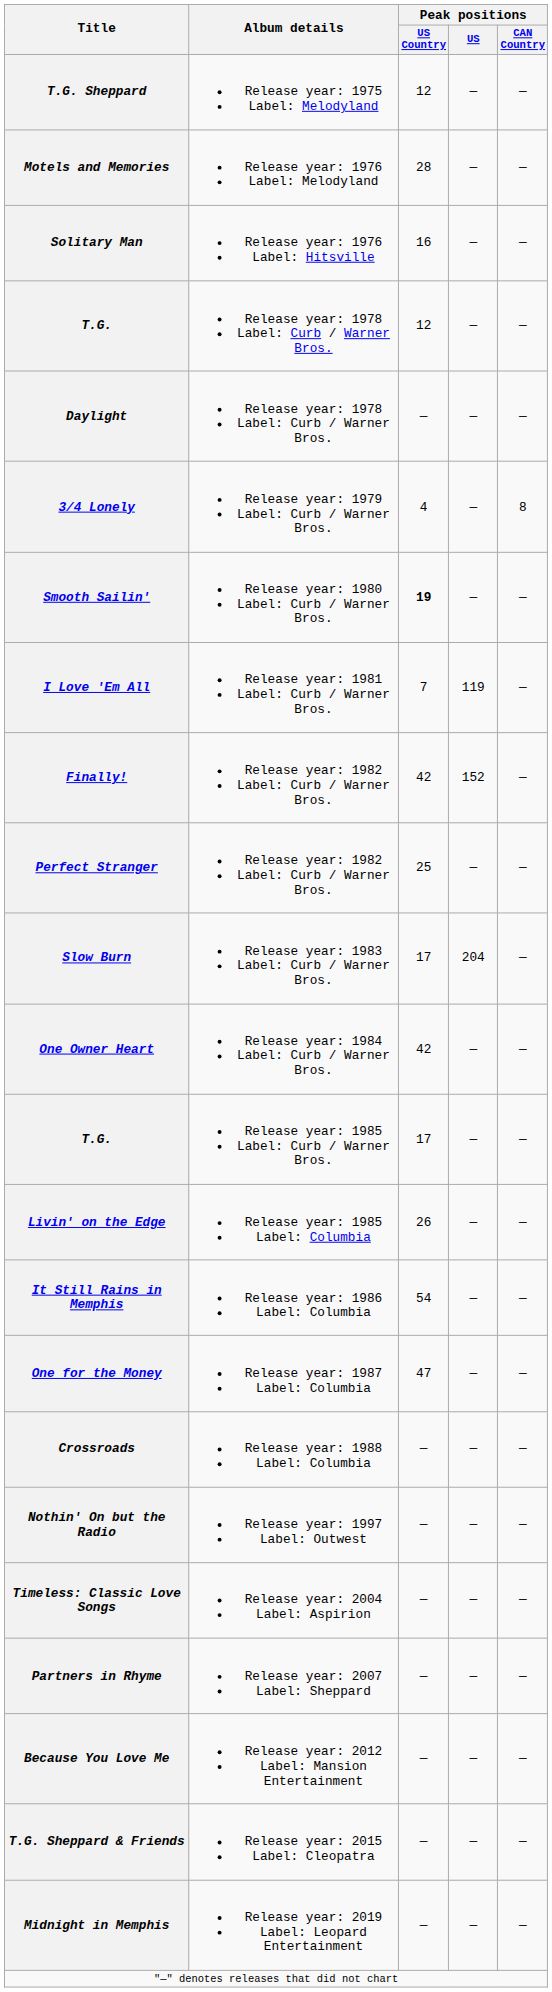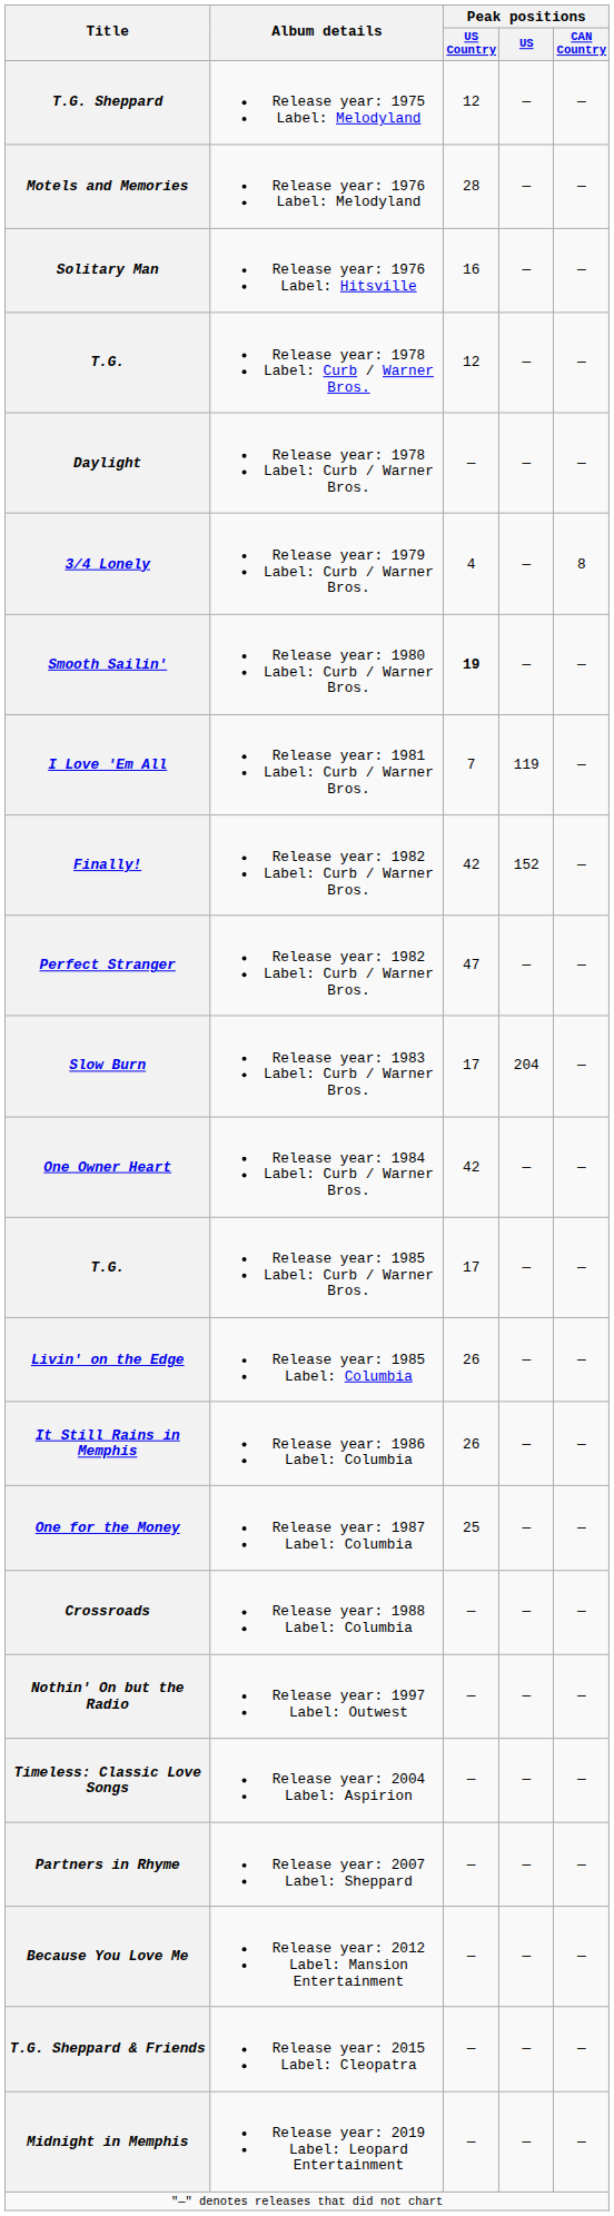 <table class="wikitable plainrowheaders" style="text-align:center;">
 <tr>
 <th rowspan="2" style="width:14em;">Title</th>
 <th rowspan="2" style="width:16em;">Album details</th>
 <th colspan="3">Peak positions</th>
 </tr>
 <tr style="font-size:smaller;">
 <th width="45"><a href='#'>US Country</a><br></th>
 <th width="45"><a href='#'>US</a><br></th>
 <th width="45"><a href='#'>CAN Country</a><br></th>
 </tr>
 <tr>
 <th scope="row"><em>T.G. Sheppard</em></th>
 <td><br><ul><li>Release year: 1975</li><li>Label: <a href='#'>Melodyland</a></li></ul></td>
 <td>12</td>
 <td>—</td>
 <td>—</td>
 </tr>
 <tr>
 <th scope="row"><em>Motels and Memories</em></th>
 <td><br><ul><li>Release year: 1976</li><li>Label: Melodyland</li></ul></td>
 <td>28</td>
 <td>—</td>
 <td>—</td>
 </tr>
 <tr>
 <th scope="row"><em>Solitary Man</em></th>
 <td><br><ul><li>Release year: 1976</li><li>Label: <a href='#'>Hitsville</a></li></ul></td>
 <td>16</td>
 <td>—</td>
 <td>—</td>
 </tr>
 <tr>
 <th scope="row"><em>T.G.</em></th>
 <td><br><ul><li>Release year: 1978</li><li>Label: <a href='#'>Curb</a> / <a href='#'>Warner Bros.</a></li></ul></td>
 <td>12</td>
 <td>—</td>
 <td>—</td>
 </tr>
 <tr>
 <th scope="row"><em>Daylight</em></th>
 <td><br><ul><li>Release year: 1978</li><li>Label: Curb / Warner Bros.</li></ul></td>
 <td>—</td>
 <td>—</td>
 <td>—</td>
 </tr>
 <tr>
 <th scope="row"><em><a href='#'>3/4 Lonely</a></em></th>
 <td><br><ul><li>Release year: 1979</li><li>Label: Curb / Warner Bros.</li></ul></td>
 <td>4</td>
 <td>—</td>
 <td>8</td>
 </tr>
 <tr>
 <th scope="row"><em><a href='#'>Smooth Sailin'</a></em></th>
 <td><br><ul><li>Release year: 1980</li><li>Label: Curb / Warner Bros.</li></ul></td>
 <td><strong>19</strong></td>
 <td>—</td>
 <td>—</td>
 </tr>
 <tr>
 <th scope="row"><em><a href='#'>I Love 'Em All</a></em></th>
 <td><br><ul><li>Release year: 1981</li><li>Label: Curb / Warner Bros.</li></ul></td>
 <td>7</td>
 <td>119</td>
 <td>—</td>
 </tr>
 <tr>
 <th scope="row"><em><a href='#'>Finally!</a></em></th>
 <td><br><ul><li>Release year: 1982</li><li>Label: Curb / Warner Bros.</li></ul></td>
 <td>42</td>
 <td>152</td>
 <td>—</td>
 </tr>
 <tr>
 <th scope="row"><em><a href='#'>Perfect Stranger</a></em></th>
 <td><br><ul><li>Release year: 1982</li><li>Label: Curb / Warner Bros.</li></ul></td>
-<td>25</td>
+<td>47</td>
 <td>—</td>
 <td>—</td>
 </tr>
 <tr>
 <th scope="row"><em><a href='#'>Slow Burn</a></em></th>
 <td><br><ul><li>Release year: 1983</li><li>Label: Curb / Warner Bros.</li></ul></td>
 <td>17</td>
 <td>204</td>
 <td>—</td>
 </tr>
 <tr>
 <th scope="row"><em><a href='#'>One Owner Heart</a></em></th>
 <td><br><ul><li>Release year: 1984</li><li>Label: Curb / Warner Bros.</li></ul></td>
 <td>42</td>
 <td>—</td>
 <td>—</td>
 </tr>
 <tr>
 <th scope="row"><em>T.G.</em></th>
 <td><br><ul><li>Release year: 1985</li><li>Label: Curb / Warner Bros.</li></ul></td>
 <td>17</td>
 <td>—</td>
 <td>—</td>
 </tr>
 <tr>
 <th scope="row"><em><a href='#'>Livin' on the Edge</a></em></th>
 <td><br><ul><li>Release year: 1985</li><li>Label: <a href='#'>Columbia</a></li></ul></td>
 <td>26</td>
 <td>—</td>
 <td>—</td>
 </tr>
 <tr>
 <th scope="row"><em><a href='#'>It Still Rains in Memphis</a></em></th>
 <td><br><ul><li>Release year: 1986</li><li>Label: Columbia</li></ul></td>
-<td>54</td>
+<td>26</td>
 <td>—</td>
 <td>—</td>
 </tr>
 <tr>
 <th scope="row"><em><a href='#'>One for the Money</a></em></th>
 <td><br><ul><li>Release year: 1987</li><li>Label: Columbia</li></ul></td>
-<td>47</td>
+<td>25</td>
 <td>—</td>
 <td>—</td>
 </tr>
 <tr>
 <th scope="row"><em>Crossroads</em></th>
 <td><br><ul><li>Release year: 1988</li><li>Label: Columbia</li></ul></td>
 <td>—</td>
 <td>—</td>
 <td>—</td>
 </tr>
 <tr>
 <th scope="row"><em>Nothin' On but the Radio</em></th>
 <td><br><ul><li>Release year: 1997</li><li>Label: Outwest</li></ul></td>
 <td>—</td>
 <td>—</td>
 <td>—</td>
 </tr>
 <tr>
 <th scope="row"><em>Timeless: Classic Love Songs</em></th>
 <td><br><ul><li>Release year: 2004</li><li>Label: Aspirion</li></ul></td>
 <td>—</td>
 <td>—</td>
 <td>—</td>
 </tr>
 <tr>
 <th scope="row"><em>Partners in Rhyme</em></th>
 <td><br><ul><li>Release year: 2007</li><li>Label: Sheppard</li></ul></td>
 <td>—</td>
 <td>—</td>
 <td>—</td>
 </tr>
 <tr>
 <th scope="row"><em>Because You Love Me</em></th>
 <td><br><ul><li>Release year: 2012</li><li>Label: Mansion Entertainment</li></ul></td>
 <td>—</td>
 <td>—</td>
 <td>—</td>
 </tr>
 <tr>
 <th scope="row"><em>T.G. Sheppard & Friends</em></th>
 <td><br><ul><li>Release year: 2015</li><li>Label: Cleopatra</li></ul></td>
 <td>—</td>
 <td>—</td>
 <td>—</td>
 </tr>
 <tr>
 <th scope="row"><em>Midnight in Memphis</em></th>
 <td><br><ul><li>Release year: 2019</li><li>Label: Leopard Entertainment</li></ul></td>
 <td>—</td>
 <td>—</td>
 <td>—</td>
 </tr>
 <tr>
 <td colspan="5" style="font-size:8pt">"—" denotes releases that did not chart</td>
 </tr>
 </table>
